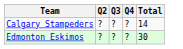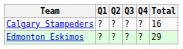 <table class="wikitable">
 <tr>
 <th>Team</th>
+<th>Q1</th>
 <th>Q2</th>
 <th>Q3</th>
 <th>Q4</th>
 <th>Total</th>
 </tr>
 <tr>
 <td><a href='#'>Calgary Stampeders</a></td>
 <td>?</td>
 <td>?</td>
 <td>?</td>
-<td>14</td>
+<td>?</td>
+<td>16</td>
 </tr>
 <tr style="background-color:#ddffdd">
 <td><a href='#'>Edmonton Eskimos</a></td>
 <td>?</td>
 <td>?</td>
 <td>?</td>
-<td>30</td>
+<td>?</td>
+<td>29</td>
 </tr>
 </table>
